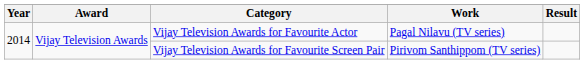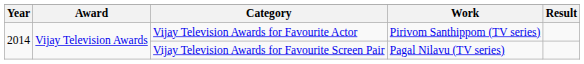 <table class="wikitable sortable">
 <tr style="text-align:center;">
 </tr>
 <tr>
 <th>Year</th>
 <th>Award</th>
 <th>Category</th>
 <th>Work</th>
 <th>Result</th>
 </tr>
 <tr>
 <td rowspan="2">2014</td>
 <td rowspan="2"><a href='#'>Vijay Television Awards</a></td>
 <td><a href='#'>Vijay Television Awards for Favourite Actor</a></td>
-<td><a href='#'>Pagal Nilavu (TV series)</a></td>
+<td><a href='#'>Pirivom Santhippom (TV series)</a></td>
 <td></td>
 </tr>
 <tr>
 <td><a href='#'>Vijay Television Awards for Favourite Screen Pair</a></td>
-<td><a href='#'>Pirivom Santhippom (TV series)</a></td>
+<td><a href='#'>Pagal Nilavu (TV series)</a></td>
 <td></td>
 </tr>
 </table>
